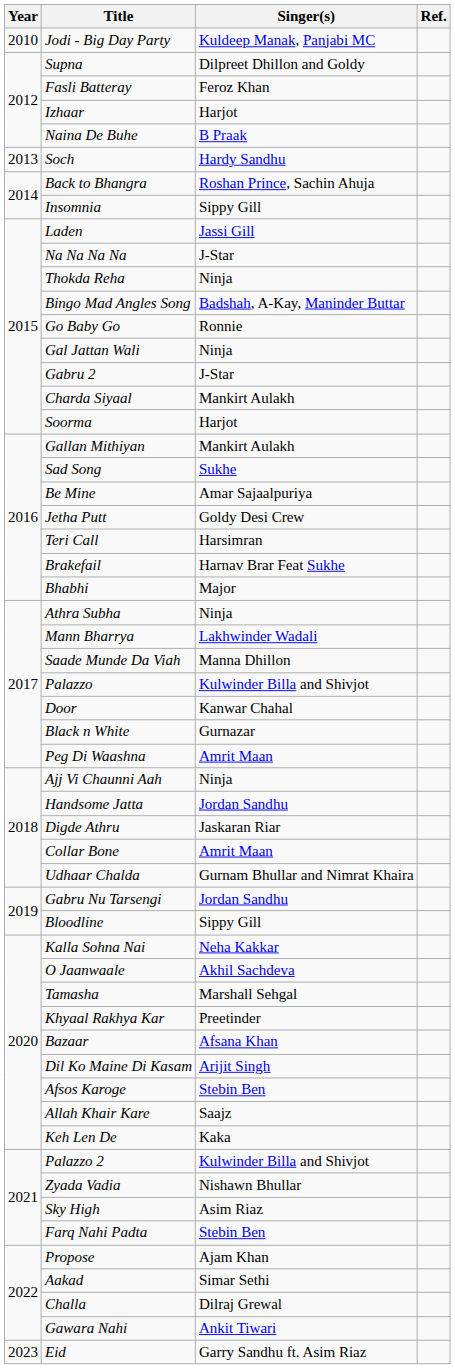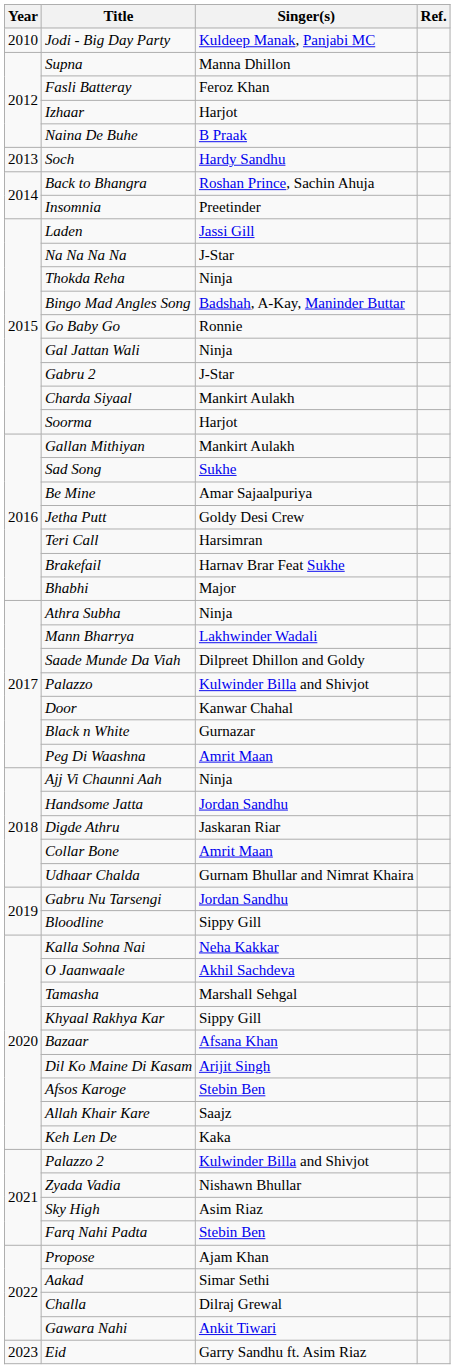 <table class="wikitable sortable">
 <tr>
 <th>Year</th>
 <th>Title</th>
 <th>Singer(s)</th>
 <th>Ref.</th>
 </tr>
 <tr>
 <td>2010</td>
 <td><em>Jodi - Big Day Party</em></td>
 <td><a href='#'>Kuldeep Manak</a>, <a href='#'>Panjabi MC</a></td>
 <td></td>
 </tr>
 <tr>
 <td rowspan="4">2012</td>
 <td><em>Supna</em></td>
-<td>Dilpreet Dhillon and Goldy</td>
+<td>Manna Dhillon</td>
 <td></td>
 </tr>
 <tr>
 <td><em>Fasli Batteray</em></td>
 <td>Feroz Khan</td>
 <td></td>
 </tr>
 <tr>
 <td><em>Izhaar</em></td>
 <td>Harjot</td>
 <td></td>
 </tr>
 <tr>
 <td><em>Naina De Buhe</em></td>
 <td><a href='#'>B Praak</a></td>
 <td></td>
 </tr>
 <tr>
 <td>2013</td>
 <td><em>Soch</em></td>
 <td><a href='#'>Hardy Sandhu</a></td>
 <td></td>
 </tr>
 <tr>
 <td rowspan="2">2014</td>
 <td><em>Back to Bhangra</em></td>
 <td><a href='#'>Roshan Prince</a>, Sachin Ahuja</td>
 <td></td>
 </tr>
 <tr>
 <td><em>Insomnia</em></td>
-<td>Sippy Gill</td>
+<td>Preetinder</td>
 <td></td>
 </tr>
 <tr>
 <td rowspan="9">2015</td>
 <td><em>Laden</em></td>
 <td><a href='#'>Jassi Gill</a></td>
 <td></td>
 </tr>
 <tr>
 <td><em>Na Na Na Na</em></td>
 <td>J-Star</td>
 <td></td>
 </tr>
 <tr>
 <td><em>Thokda Reha</em></td>
 <td>Ninja</td>
 <td></td>
 </tr>
 <tr>
 <td><em>Bingo Mad Angles Song</em></td>
 <td><a href='#'>Badshah</a>, A-Kay, <a href='#'>Maninder Buttar</a></td>
 <td></td>
 </tr>
 <tr>
 <td><em>Go Baby Go</em></td>
 <td>Ronnie</td>
 <td></td>
 </tr>
 <tr>
 <td><em>Gal Jattan Wali</em></td>
 <td>Ninja</td>
 <td></td>
 </tr>
 <tr>
 <td><em>Gabru 2</em></td>
 <td>J-Star</td>
 <td></td>
 </tr>
 <tr>
 <td><em>Charda Siyaal</em></td>
 <td>Mankirt Aulakh</td>
 <td></td>
 </tr>
 <tr>
 <td><em>Soorma</em></td>
 <td>Harjot</td>
 <td></td>
 </tr>
 <tr>
 <td rowspan="7">2016</td>
 <td><em>Gallan Mithiyan</em></td>
 <td>Mankirt Aulakh</td>
 <td></td>
 </tr>
 <tr>
 <td><em>Sad Song</em></td>
 <td><a href='#'>Sukhe</a></td>
 <td></td>
 </tr>
 <tr>
 <td><em>Be Mine</em></td>
 <td>Amar Sajaalpuriya</td>
 <td></td>
 </tr>
 <tr 2016|| Be mine|| >
 <td><em>Jetha Putt</em></td>
 <td>Goldy Desi Crew</td>
 <td></td>
 </tr>
 <tr>
 <td><em>Teri Call</em></td>
 <td>Harsimran</td>
 <td></td>
 </tr>
 <tr>
 <td><em>Brakefail</em></td>
 <td>Harnav Brar Feat <a href='#'>Sukhe</a></td>
 <td></td>
 </tr>
 <tr>
 <td><em>Bhabhi</em></td>
 <td>Major</td>
 <td></td>
 </tr>
 <tr>
 <td rowspan="7">2017</td>
 <td><em>Athra Subha</em></td>
 <td>Ninja</td>
 <td></td>
 </tr>
 <tr>
 <td><em>Mann Bharrya</em></td>
 <td><a href='#'>Lakhwinder Wadali</a></td>
 <td></td>
 </tr>
 <tr>
 <td><em>Saade Munde Da Viah</em></td>
-<td>Manna Dhillon</td>
+<td>Dilpreet Dhillon and Goldy</td>
 <td></td>
 </tr>
 <tr>
 <td><em>Palazzo</em></td>
 <td><a href='#'>Kulwinder Billa</a> and Shivjot</td>
 <td></td>
 </tr>
 <tr>
 <td><em>Door</em></td>
 <td>Kanwar Chahal</td>
 <td></td>
 </tr>
 <tr>
 <td><em>Black n White</em></td>
 <td>Gurnazar</td>
 <td></td>
 </tr>
 <tr>
 <td><em>Peg Di Waashna</em></td>
 <td><a href='#'>Amrit Maan</a></td>
 <td></td>
 </tr>
 <tr>
 <td rowspan="5">2018</td>
 <td><em>Ajj Vi Chaunni Aah</em></td>
 <td>Ninja</td>
 <td></td>
 </tr>
 <tr>
 <td><em>Handsome Jatta</em></td>
 <td><a href='#'>Jordan Sandhu</a></td>
 <td></td>
 </tr>
 <tr>
 <td><em>Digde Athru</em></td>
 <td>Jaskaran Riar</td>
 <td></td>
 </tr>
 <tr>
 <td><em>Collar Bone</em></td>
 <td><a href='#'>Amrit Maan</a></td>
 <td></td>
 </tr>
 <tr>
 <td><em>Udhaar Chalda</em></td>
 <td>Gurnam Bhullar and Nimrat Khaira</td>
 <td></td>
 </tr>
 <tr>
 <td rowspan="2">2019</td>
 <td><em>Gabru Nu Tarsengi</em></td>
 <td><a href='#'>Jordan Sandhu</a></td>
 <td></td>
 </tr>
 <tr>
 <td><em>Bloodline</em></td>
 <td>Sippy Gill</td>
 <td></td>
 </tr>
 <tr>
 <td rowspan="9">2020</td>
 <td><em>Kalla Sohna Nai</em></td>
 <td><a href='#'>Neha Kakkar</a></td>
 <td></td>
 </tr>
 <tr>
 <td><em>O Jaanwaale</em></td>
 <td><a href='#'>Akhil Sachdeva</a></td>
 <td></td>
 </tr>
 <tr>
 <td><em>Tamasha</em></td>
 <td>Marshall Sehgal</td>
 <td></td>
 </tr>
 <tr>
 <td><em>Khyaal Rakhya Kar</em></td>
-<td>Preetinder</td>
+<td>Sippy Gill</td>
 <td></td>
 </tr>
 <tr>
 <td><em>Bazaar</em></td>
 <td><a href='#'>Afsana Khan</a></td>
 <td></td>
 </tr>
 <tr>
 <td><em>Dil Ko Maine Di Kasam</em></td>
 <td><a href='#'>Arijit Singh</a></td>
 <td></td>
 </tr>
 <tr>
 <td><em>Afsos Karoge</em></td>
 <td><a href='#'>Stebin Ben</a></td>
 <td></td>
 </tr>
 <tr>
 <td><em>Allah Khair Kare</em></td>
 <td>Saajz</td>
 <td></td>
 </tr>
 <tr>
 <td><em>Keh Len De</em></td>
 <td>Kaka</td>
 <td></td>
 </tr>
 <tr>
 <td rowspan="4">2021</td>
 <td><em>Palazzo 2</em></td>
 <td><a href='#'>Kulwinder Billa</a> and Shivjot</td>
 <td></td>
 </tr>
 <tr>
 <td><em>Zyada Vadia</em></td>
 <td>Nishawn Bhullar</td>
 <td></td>
 </tr>
 <tr>
 <td><em>Sky High</em></td>
 <td>Asim Riaz</td>
 <td></td>
 </tr>
 <tr>
 <td><em>Farq Nahi Padta</em></td>
 <td><a href='#'>Stebin Ben</a></td>
 <td></td>
 </tr>
 <tr>
 <td rowspan="4">2022</td>
 <td><em>Propose</em></td>
 <td>Ajam Khan</td>
 <td></td>
 </tr>
 <tr>
 <td><em>Aakad</em></td>
 <td>Simar Sethi</td>
 <td></td>
 </tr>
 <tr>
 <td><em>Challa</em></td>
 <td>Dilraj Grewal</td>
 <td></td>
 </tr>
 <tr>
 <td><em>Gawara Nahi</em></td>
 <td><a href='#'>Ankit Tiwari</a></td>
 <td></td>
 </tr>
 <tr>
 <td>2023</td>
 <td><em>Eid</em></td>
 <td>Garry Sandhu ft. Asim Riaz</td>
 <td></td>
 </tr>
 </table>
